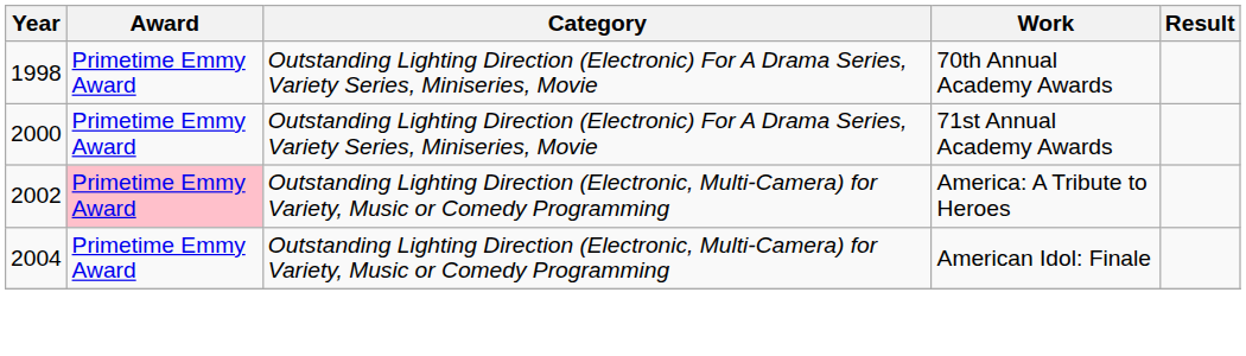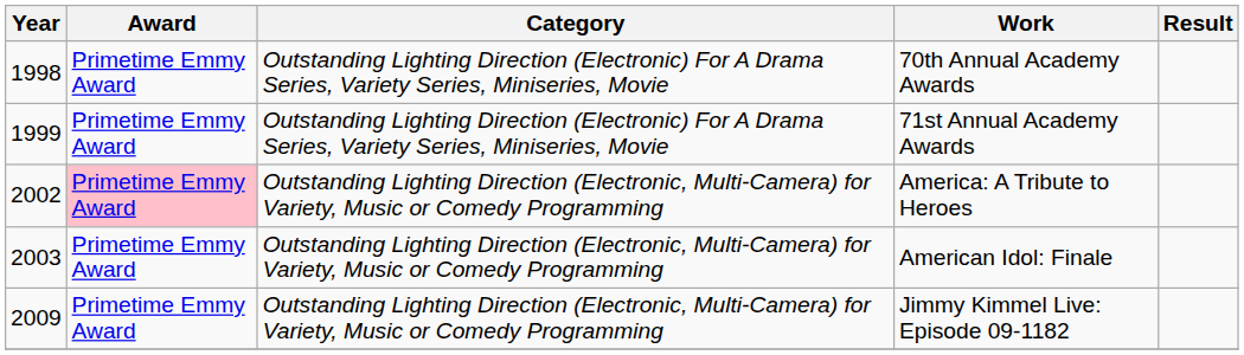 <table class="wikitable">
 <tr>
 <th>Year</th>
 <th>Award</th>
 <th>Category</th>
 <th>Work</th>
 <th>Result</th>
 </tr>
 <tr>
 <td>1998</td>
 <td><a href='#'>Primetime Emmy Award</a></td>
 <td><em>Outstanding Lighting Direction (Electronic) For A Drama Series, Variety Series, Miniseries, Movie</em></td>
 <td>70th Annual Academy Awards</td>
 <td></td>
 </tr>
 <tr>
-<td>2000</td>
+<td>1999</td>
 <td><a href='#'>Primetime Emmy Award</a></td>
 <td><em>Outstanding Lighting Direction (Electronic) For A Drama Series, Variety Series, Miniseries, Movie</em></td>
 <td>71st Annual Academy Awards</td>
 <td></td>
 </tr>
 <tr>
 <td>2002</td>
 <td style="background: pink;"><a href='#'>Primetime Emmy Award</a></td>
 <td><em>Outstanding Lighting Direction (Electronic, Multi-Camera) for Variety, Music or Comedy Programming</em></td>
 <td>America: A Tribute to Heroes</td>
 <td></td>
 </tr>
 <tr>
-<td>2004</td>
+<td>2003</td>
 <td><a href='#'>Primetime Emmy Award</a></td>
 <td><em>Outstanding Lighting Direction (Electronic, Multi-Camera) for Variety, Music or Comedy Programming</em></td>
 <td>American Idol: Finale</td>
 <td></td>
 </tr>
 <tr>
+<td>2009</td>
+<td><a href='#'>Primetime Emmy Award</a></td>
+<td><em>Outstanding Lighting Direction (Electronic, Multi-Camera) for Variety, Music or Comedy Programming</em></td>
+<td>Jimmy Kimmel Live: Episode 09-1182</td>
+<td></td>
+</tr>
+<tr>
 </tr>
 </table>
